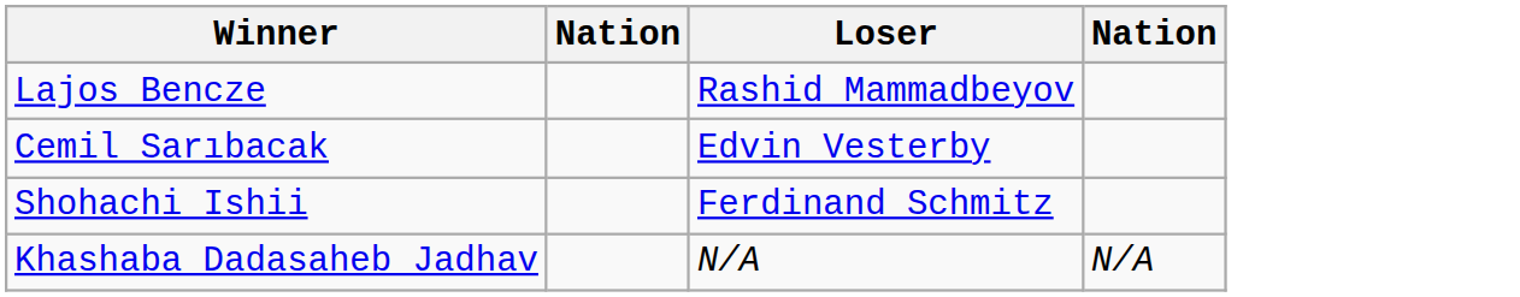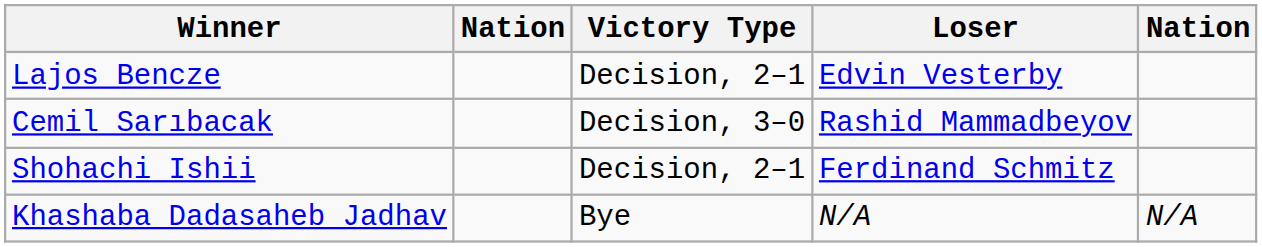 <table class="wikitable sortable" style="text-align:left;">
 <tr>
 <th>Winner</th>
 <th>Nation</th>
+<th>Victory Type</th>
 <th>Loser</th>
 <th>Nation</th>
 </tr>
 <tr>
 <td><a href='#'>Lajos Bencze</a></td>
 <td></td>
-<td><a href='#'>Rashid Mammadbeyov</a></td>
+<td>Decision, 2–1</td>
+<td><a href='#'>Edvin Vesterby</a></td>
 <td></td>
 </tr>
 <tr>
 <td><a href='#'>Cemil Sarıbacak</a></td>
 <td></td>
-<td><a href='#'>Edvin Vesterby</a></td>
+<td>Decision, 3–0</td>
+<td><a href='#'>Rashid Mammadbeyov</a></td>
 <td></td>
 </tr>
 <tr>
 <td><a href='#'>Shohachi Ishii</a></td>
 <td></td>
+<td>Decision, 2–1</td>
 <td><a href='#'>Ferdinand Schmitz</a></td>
 <td></td>
 </tr>
 <tr>
 <td><a href='#'>Khashaba Dadasaheb Jadhav</a></td>
 <td></td>
+<td>Bye</td>
 <td><em>N/A</em></td>
 <td><em>N/A</em></td>
 </tr>
 </table>
